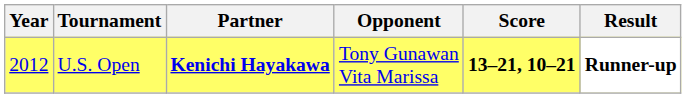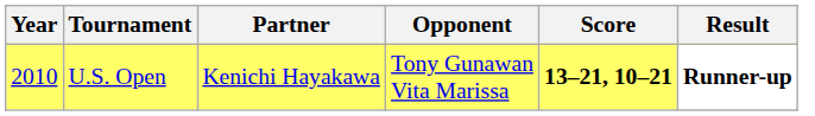 <table class="sortable wikitable" style="font-size: 90%">
 <tr>
 <th>Year</th>
 <th>Tournament</th>
 <th>Partner</th>
 <th>Opponent</th>
 <th>Score</th>
 <th>Result</th>
 </tr>
 <tr style="background:#FFFF67">
-<td align="center"><a href='#'>2012</a></td>
+<td align="center"><a href='#'>2010</a></td>
 <td align="left"><a href='#'>U.S. Open</a></td>
-<td align="left"><strong> <a href='#'>Kenichi Hayakawa</a></strong></td>
+<td align="left"> <a href='#'>Kenichi Hayakawa</a></td>
 <td align="left"> <a href='#'>Tony Gunawan</a> <br>  <a href='#'>Vita Marissa</a></td>
 <td align="left"><strong>13–21, 10–21</strong></td>
 <td style="text-align:left; background:white"> <strong>Runner-up</strong></td>
 </tr>
 </table>
